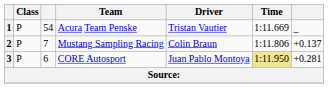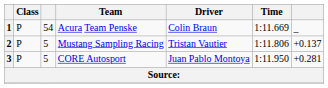 <table class="wikitable">
 <tr>
 <th scope="col"></th>
 <th scope="col">Class</th>
 <th scope="col"></th>
 <th scope="col">Team</th>
 <th scope="col">Driver</th>
 <th scope="col">Time</th>
 <th scope="col"></th>
 </tr>
 <tr>
 <th scope="row">1</th>
 <td>P</td>
 <td>54</td>
 <td><a href='#'>Acura</a> <a href='#'>Team Penske</a></td>
-<td><a href='#'>Tristan Vautier</a></td>
+<td><a href='#'>Colin Braun</a></td>
 <td>1:11.669</td>
 <td>_</td>
 </tr>
 <tr>
 <th scope="row">2</th>
 <td>P</td>
-<td>7</td>
+<td>5</td>
 <td><a href='#'>Mustang Sampling Racing</a></td>
-<td><a href='#'>Colin Braun</a></td>
+<td><a href='#'>Tristan Vautier</a></td>
 <td>1:11.806</td>
 <td>+0.137</td>
 </tr>
 <tr>
 <th scope="row">3</th>
 <td>P</td>
-<td>6</td>
+<td>5</td>
 <td><a href='#'>CORE Autosport</a></td>
 <td><a href='#'>Juan Pablo Montoya</a></td>
-<td style="background: khaki;">1:11.950</td>
+<td>1:11.950</td>
 <td>+0.281</td>
 </tr>
 <tr>
 <th colspan="7">Source:</th>
 </tr>
 <tr>
 </tr>
 </table>
